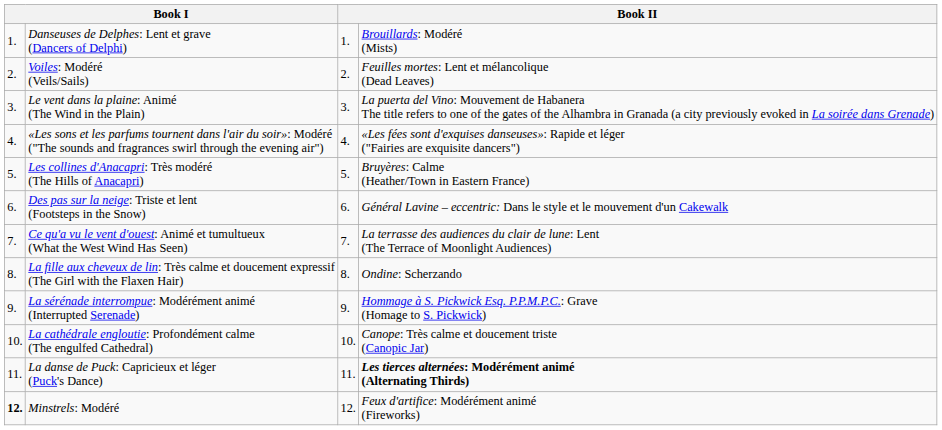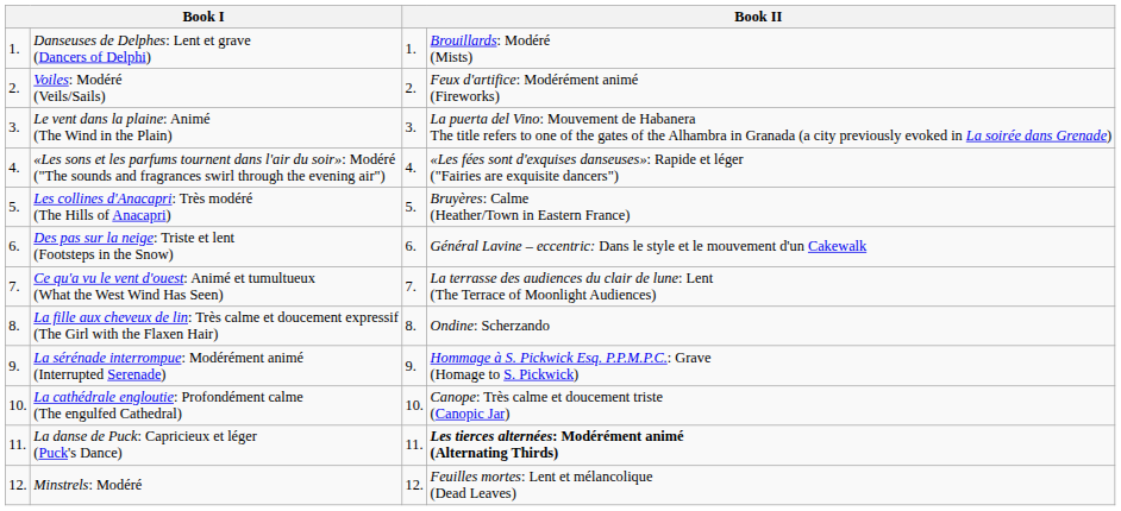 <table class="wikitable">
 <tr>
 <th colspan=2>Book I</th>
 <th colspan=3>Book II</th>
 </tr>
 <tr>
 <td>1.</td>
 <td><em>Danseuses de Delphes</em>: Lent et grave<br>(<a href='#'>Dancers of Delphi</a>) </td>
 <td>1.</td>
 <td><em><a href='#'>Brouillards</a></em>: Modéré<br>(Mists)</td>
 </tr>
 <tr>
 <td>2.</td>
 <td><em><a href='#'>Voiles</a></em>: Modéré<br>(Veils/Sails)</td>
 <td>2.</td>
-<td><em>Feuilles mortes</em>: Lent et mélancolique<br>(Dead Leaves)</td>
+<td><em>Feux d'artifice</em>: Modérément animé<br>(Fireworks)</td>
 </tr>
 <tr>
 <td>3.</td>
 <td><em>Le vent dans la plaine</em>: Animé<br>(The Wind in the Plain)</td>
 <td>3.</td>
 <td><em>La puerta del Vino</em>: Mouvement de Habanera<br> The title refers to one of the gates of the Alhambra in Granada (a city previously evoked in <em><a href='#'>La soirée  dans Grenade</a></em>)</td>
 </tr>
 <tr>
 <td>4.</td>
 <td><em>«Les sons et les parfums tournent dans l'air du soir»</em>: Modéré<br>("The sounds and fragrances swirl through the evening air")</td>
 <td>4.</td>
 <td><em>«Les fées sont d'exquises danseuses»</em>: Rapide et léger<br>("Fairies are exquisite dancers")</td>
 </tr>
 <tr>
 <td>5.</td>
 <td><em><a href='#'>Les collines d'Anacapri</a></em>: Très modéré<br>(The Hills of <a href='#'>Anacapri</a>)</td>
 <td>5.</td>
 <td><em>Bruyères</em>: Calme<br>(Heather/Town in Eastern France)</td>
 </tr>
 <tr>
 <td>6.</td>
 <td><em><a href='#'>Des pas sur la neige</a></em>: Triste et lent<br>(Footsteps in the Snow)</td>
 <td>6.</td>
 <td><em>Général Lavine – eccentric:</em> Dans le style et le mouvement d'un <a href='#'>Cakewalk</a><br><em></em></td>
 </tr>
 <tr>
 <td>7.</td>
 <td><em><a href='#'>Ce qu'a vu le vent d'ouest</a></em>: Animé et tumultueux<br>(What the West Wind Has Seen)</td>
 <td>7.</td>
 <td><em>La terrasse des audiences du clair de lune</em>: Lent<br>(The Terrace of Moonlight Audiences)</td>
 </tr>
 <tr>
 <td>8.</td>
 <td><em><a href='#'>La fille aux cheveux de lin</a></em>: Très calme et doucement expressif<br>(The Girl with the Flaxen Hair) </td>
 <td>8.</td>
 <td><em>Ondine</em>: Scherzando</td>
 </tr>
 <tr>
 <td>9.</td>
 <td><em><a href='#'>La sérénade interrompue</a></em>: Modérément animé<br>(Interrupted <a href='#'>Serenade</a>) </td>
 <td>9.</td>
 <td><em><a href='#'>Hommage à S. Pickwick Esq. P.P.M.P.C.</a></em>: Grave<br>(Homage to <a href='#'>S. Pickwick</a>)</td>
 </tr>
 <tr>
 <td>10.</td>
 <td><em><a href='#'>La cathédrale engloutie</a></em>: Profondément calme<br>(The engulfed Cathedral)</td>
 <td>10.</td>
 <td><em>Canope</em>: Très calme et doucement triste<br>(<a href='#'>Canopic Jar</a>)</td>
 </tr>
 <tr>
 <td>11.</td>
 <td><em>La danse de Puck</em>: Capricieux et léger<br>(<a href='#'>Puck</a>'s Dance)</td>
 <td>11.</td>
 <td><strong><em>Les tierces alternées</em>: Modérément animé<br>(Alternating Thirds)</strong></td>
 </tr>
 <tr>
-<td><strong>12.</strong></td>
+<td>12.</td>
 <td><em>Minstrels</em>: Modéré</td>
 <td>12.</td>
-<td><em>Feux d'artifice</em>: Modérément animé<br>(Fireworks)</td>
+<td><em>Feuilles mortes</em>: Lent et mélancolique<br>(Dead Leaves)</td>
 </tr>
 </table>
